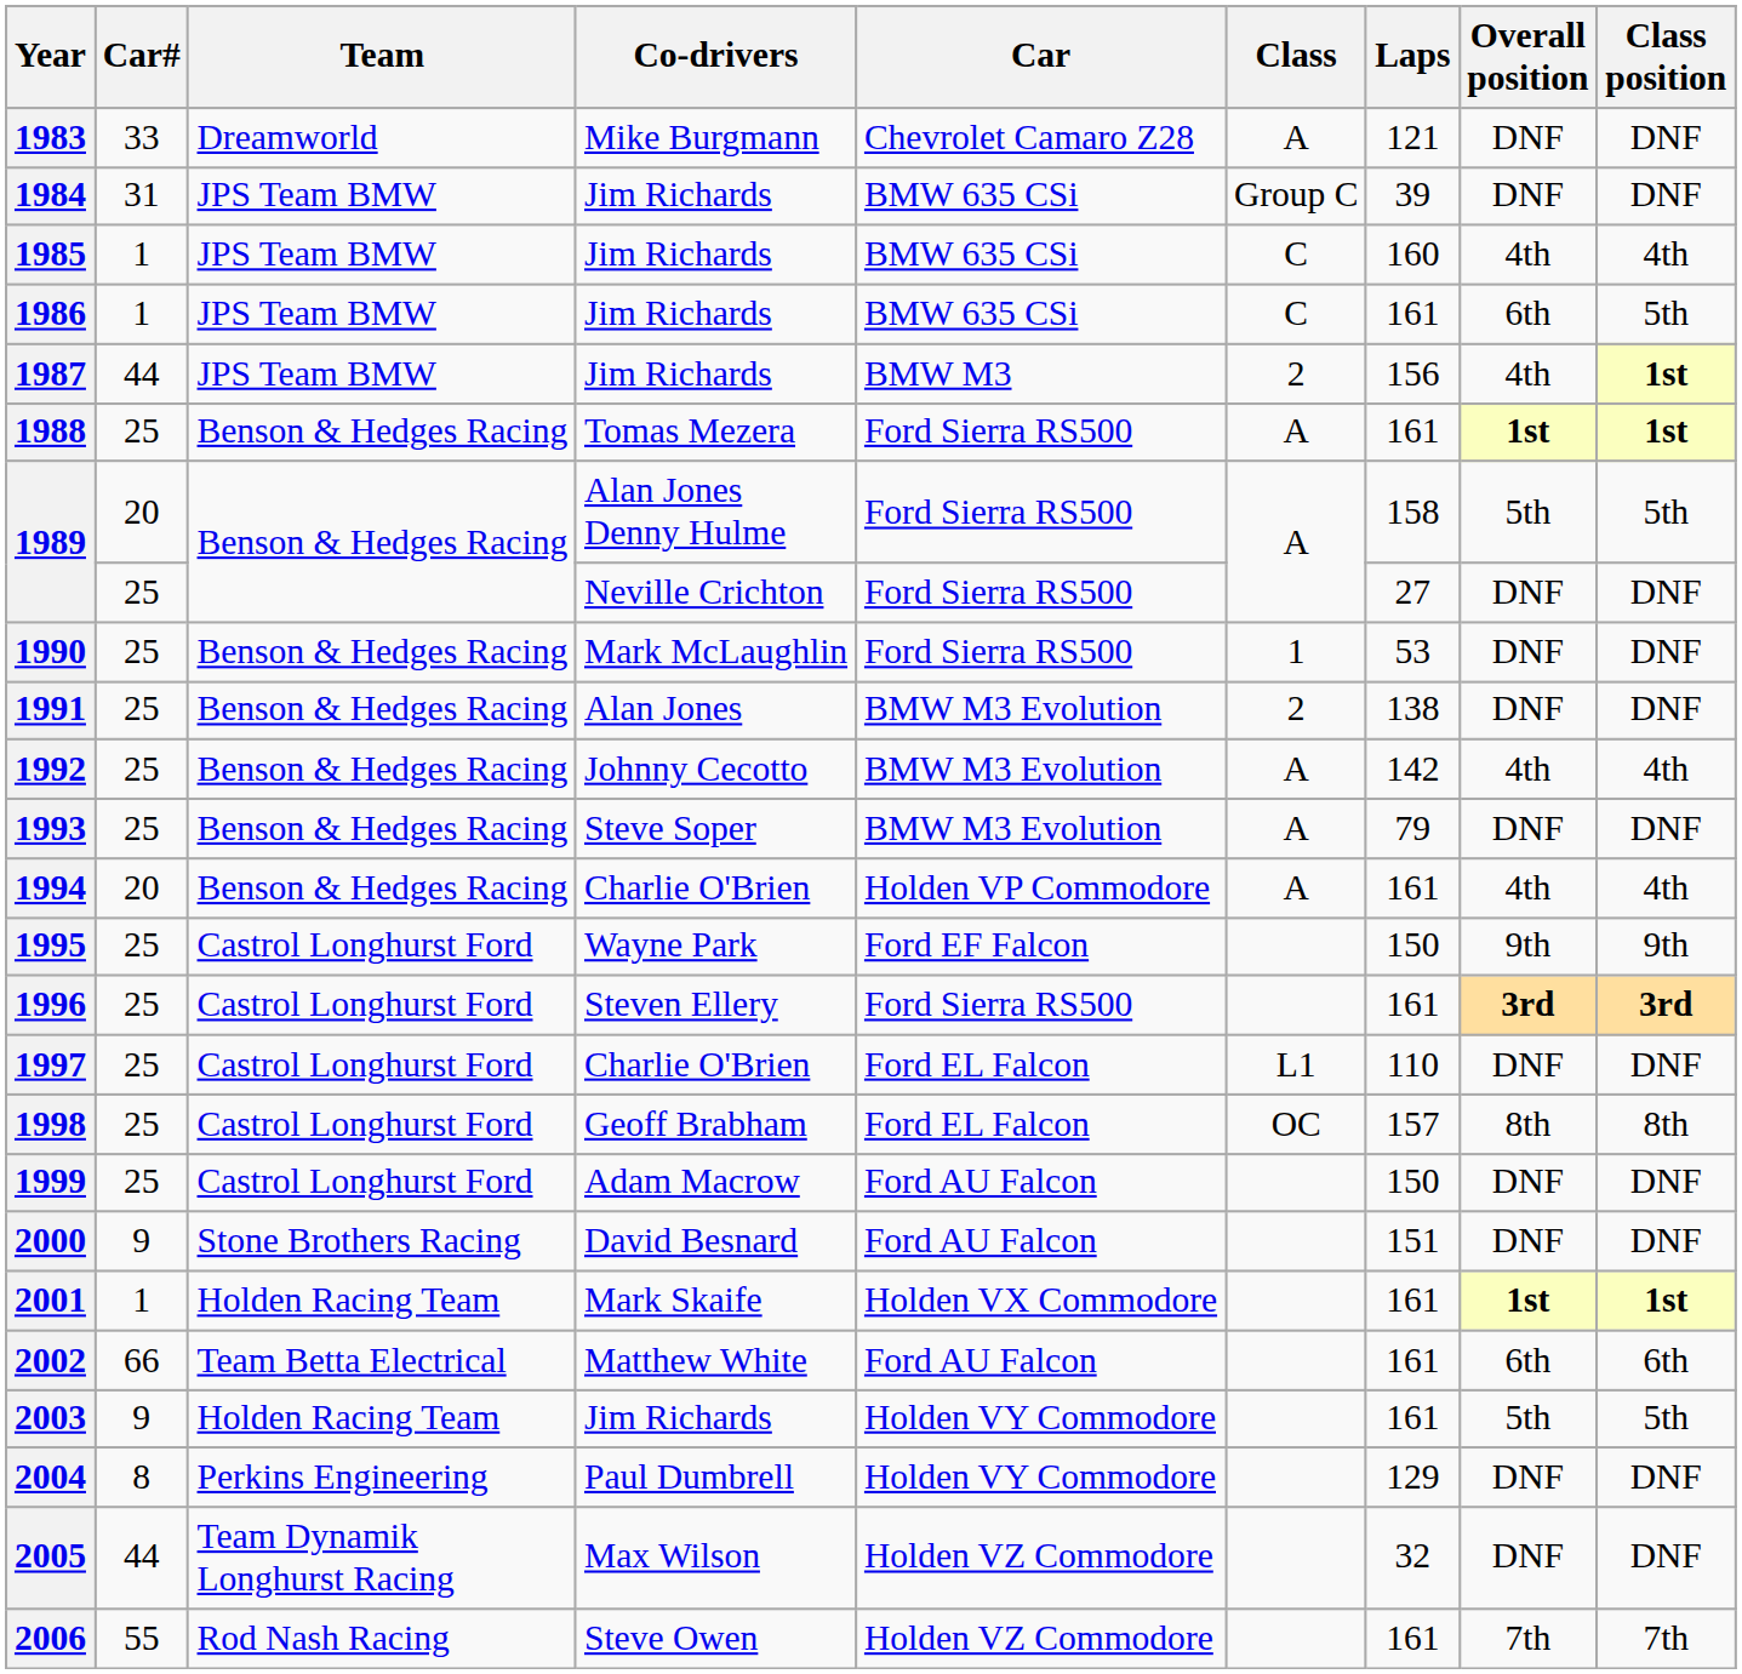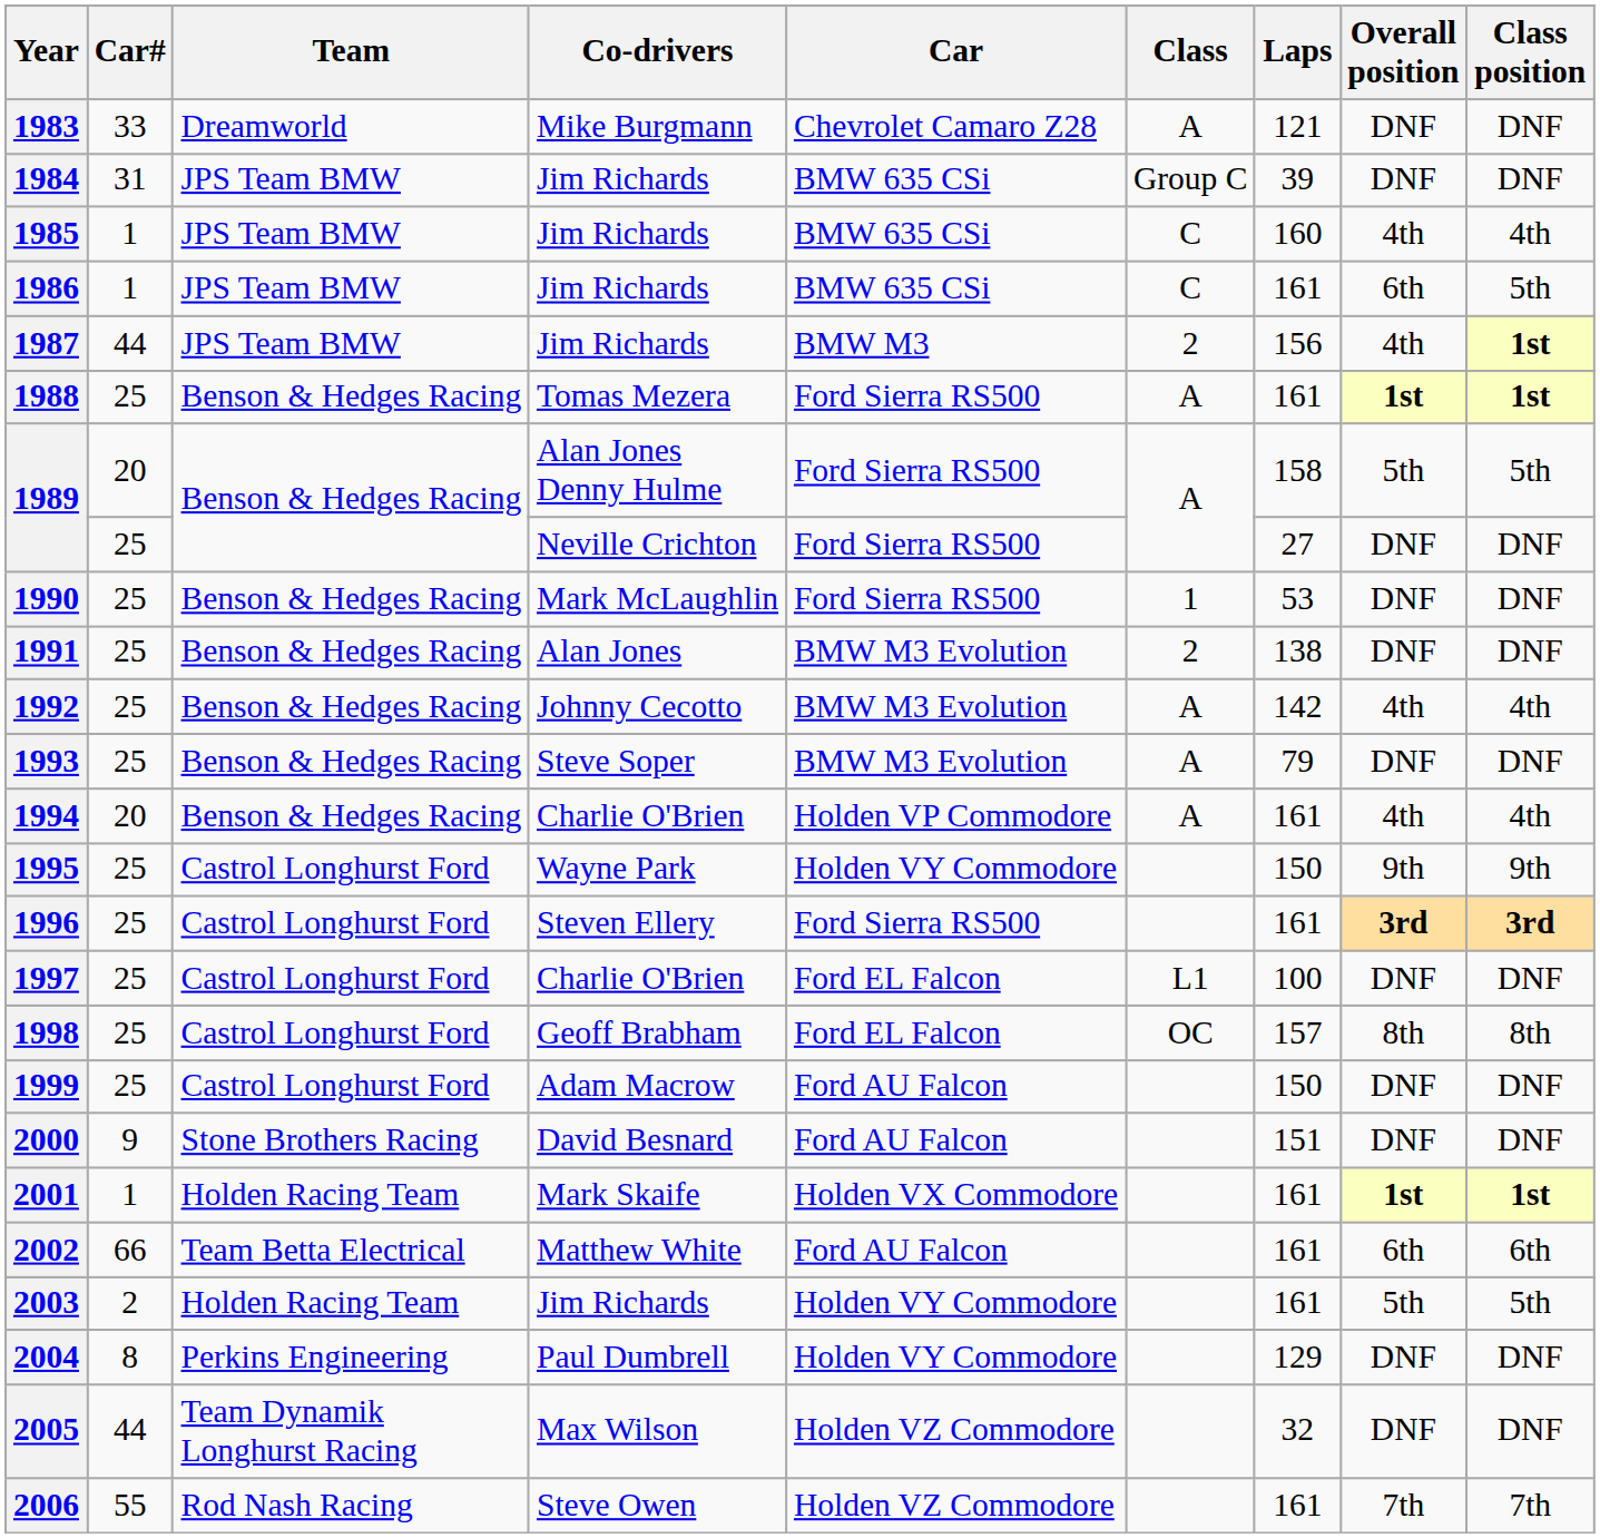 <table class="wikitable" style="font-size:90%">
 <tr>
 <th>Year</th>
 <th>Car#</th>
 <th>Team</th>
 <th>Co-drivers</th>
 <th>Car</th>
 <th>Class</th>
 <th>Laps</th>
 <th>Overall<br>position</th>
 <th>Class<br>position</th>
 </tr>
 <tr align="center">
 <th><a href='#'>1983</a></th>
 <td>33</td>
 <td align="left"> <a href='#'>Dreamworld</a></td>
 <td align="left"> <a href='#'>Mike Burgmann</a></td>
 <td align="left"><a href='#'>Chevrolet Camaro Z28</a></td>
 <td>A</td>
 <td>121</td>
 <td>DNF</td>
 <td>DNF</td>
 </tr>
 <tr align="center">
 <th><a href='#'>1984</a></th>
 <td>31</td>
 <td align="left"> <a href='#'>JPS Team BMW</a></td>
 <td align="left"> <a href='#'>Jim Richards</a></td>
 <td align="left"><a href='#'>BMW 635 CSi</a></td>
 <td>Group C</td>
 <td>39</td>
 <td>DNF</td>
 <td>DNF</td>
 </tr>
 <tr align="center">
 <th><a href='#'>1985</a></th>
 <td>1</td>
 <td align="left"> <a href='#'>JPS Team BMW</a></td>
 <td align="left"> <a href='#'>Jim Richards</a></td>
 <td align="left"><a href='#'>BMW 635 CSi</a></td>
 <td>C</td>
 <td>160</td>
 <td>4th</td>
 <td>4th</td>
 </tr>
 <tr align="center">
 <th><a href='#'>1986</a></th>
 <td>1</td>
 <td align="left"> <a href='#'>JPS Team BMW</a></td>
 <td align="left"> <a href='#'>Jim Richards</a></td>
 <td align="left"><a href='#'>BMW 635 CSi</a></td>
 <td>C</td>
 <td>161</td>
 <td>6th</td>
 <td>5th</td>
 </tr>
 <tr align="center">
 <th><a href='#'>1987</a></th>
 <td>44</td>
 <td align="left"> <a href='#'>JPS Team BMW</a></td>
 <td align="left"> <a href='#'>Jim Richards</a></td>
 <td align="left"><a href='#'>BMW M3</a></td>
 <td>2</td>
 <td>156</td>
 <td>4th</td>
 <td style="background:#fbffbf;"><strong>1st</strong></td>
 </tr>
 <tr align="center">
 <th><a href='#'>1988</a></th>
 <td>25</td>
 <td align="left"> <a href='#'>Benson & Hedges Racing</a></td>
 <td align="left"> <a href='#'>Tomas Mezera</a></td>
 <td align="left"><a href='#'>Ford Sierra RS500</a></td>
 <td>A</td>
 <td>161</td>
 <td style="background:#fbffbf;"><strong>1st</strong></td>
 <td style="background:#fbffbf;"><strong>1st</strong></td>
 </tr>
 <tr align="center">
 <th rowspan=2><a href='#'>1989</a></th>
 <td>20</td>
 <td align="left" rowspan=2> <a href='#'>Benson & Hedges Racing</a></td>
 <td align="left"> <a href='#'>Alan Jones</a><br> <a href='#'>Denny Hulme</a></td>
 <td align="left"><a href='#'>Ford Sierra RS500</a></td>
 <td rowspan=2>A</td>
 <td>158</td>
 <td>5th</td>
 <td>5th</td>
 </tr>
 <tr align="center">
 <td>25</td>
 <td align="left"> <a href='#'>Neville Crichton</a></td>
 <td align="left"><a href='#'>Ford Sierra RS500</a></td>
 <td>27</td>
 <td align="centre">DNF</td>
 <td align="centre">DNF</td>
 </tr>
 <tr align="center">
 <th><a href='#'>1990</a></th>
 <td>25</td>
 <td align="left"> <a href='#'>Benson & Hedges Racing</a></td>
 <td align="left"> <a href='#'>Mark McLaughlin</a></td>
 <td align="left"><a href='#'>Ford Sierra RS500</a></td>
 <td>1</td>
 <td>53</td>
 <td>DNF</td>
 <td>DNF</td>
 </tr>
 <tr align="center">
 <th><a href='#'>1991</a></th>
 <td>25</td>
 <td align="left"> <a href='#'>Benson & Hedges Racing</a></td>
 <td align="left"> <a href='#'>Alan Jones</a></td>
 <td align="left"><a href='#'>BMW M3 Evolution</a></td>
 <td>2</td>
 <td>138</td>
 <td>DNF</td>
 <td>DNF</td>
 </tr>
 <tr align="center">
 <th><a href='#'>1992</a></th>
 <td>25</td>
 <td align="left"> <a href='#'>Benson & Hedges Racing</a></td>
 <td align="left"> <a href='#'>Johnny Cecotto</a></td>
 <td align="left"><a href='#'>BMW M3 Evolution</a></td>
 <td>A</td>
 <td>142</td>
 <td>4th</td>
 <td>4th</td>
 </tr>
 <tr align="center">
 <th><a href='#'>1993</a></th>
 <td>25</td>
 <td align="left"> <a href='#'>Benson & Hedges Racing</a></td>
 <td align="left"> <a href='#'>Steve Soper</a></td>
 <td align="left"><a href='#'>BMW M3 Evolution</a></td>
 <td>A</td>
 <td>79</td>
 <td>DNF</td>
 <td>DNF</td>
 </tr>
 <tr align="center">
 <th><a href='#'>1994</a></th>
 <td>20</td>
 <td align="left"> <a href='#'>Benson & Hedges Racing</a></td>
 <td align="left"> <a href='#'>Charlie O'Brien</a></td>
 <td align="left"><a href='#'>Holden VP Commodore</a></td>
 <td>A</td>
 <td>161</td>
 <td>4th</td>
 <td>4th</td>
 </tr>
 <tr align="center">
 <th><a href='#'>1995</a></th>
 <td>25</td>
 <td align="left"> <a href='#'>Castrol Longhurst Ford</a></td>
 <td align="left"> <a href='#'>Wayne Park</a></td>
-<td align="left"><a href='#'>Ford EF Falcon</a></td>
+<td align="left"><a href='#'>Holden VY Commodore</a></td>
 <td></td>
 <td>150</td>
 <td>9th</td>
 <td>9th</td>
 </tr>
 <tr align="center">
 <th><a href='#'>1996</a></th>
 <td>25</td>
 <td align="left"> <a href='#'>Castrol Longhurst Ford</a></td>
 <td align="left"> <a href='#'>Steven Ellery</a></td>
 <td align="left"><a href='#'>Ford Sierra RS500</a></td>
 <td></td>
 <td>161</td>
 <td style="background:#ffdf9f;"><strong>3rd</strong></td>
 <td style="background:#ffdf9f;"><strong>3rd</strong></td>
 </tr>
 <tr align="center">
 <th><a href='#'>1997</a></th>
 <td>25</td>
 <td align="left"> <a href='#'>Castrol Longhurst Ford</a></td>
 <td align="left"> <a href='#'>Charlie O'Brien</a></td>
 <td align="left"><a href='#'>Ford EL Falcon</a></td>
 <td>L1</td>
-<td>110</td>
+<td>100</td>
 <td>DNF</td>
 <td>DNF</td>
 </tr>
 <tr align="center">
 <th><a href='#'>1998</a></th>
 <td>25</td>
 <td align="left"> <a href='#'>Castrol Longhurst Ford</a></td>
 <td align="left"> <a href='#'>Geoff Brabham</a></td>
 <td align="left"><a href='#'>Ford EL Falcon</a></td>
 <td>OC</td>
 <td>157</td>
 <td>8th</td>
 <td>8th</td>
 </tr>
 <tr align="center">
 <th><a href='#'>1999</a></th>
 <td>25</td>
 <td align="left"> <a href='#'>Castrol Longhurst Ford</a></td>
 <td align="left"> <a href='#'>Adam Macrow</a></td>
 <td align="left"><a href='#'>Ford AU Falcon</a></td>
 <td></td>
 <td>150</td>
 <td>DNF</td>
 <td>DNF</td>
 </tr>
 <tr align="center">
 <th><a href='#'>2000</a></th>
 <td>9</td>
 <td align="left"> <a href='#'>Stone Brothers Racing</a></td>
 <td align="left"> <a href='#'>David Besnard</a></td>
 <td align="left"><a href='#'>Ford AU Falcon</a></td>
 <td></td>
 <td>151</td>
 <td>DNF</td>
 <td>DNF</td>
 </tr>
 <tr align="center">
 <th><a href='#'>2001</a></th>
 <td>1</td>
 <td align="left"> <a href='#'>Holden Racing Team</a></td>
 <td align="left"> <a href='#'>Mark Skaife</a></td>
 <td align="left"><a href='#'>Holden VX Commodore</a></td>
 <td></td>
 <td>161</td>
 <td style="background:#fbffbf;"><strong>1st</strong></td>
 <td style="background:#fbffbf;"><strong>1st</strong></td>
 </tr>
 <tr align="center">
 <th><a href='#'>2002</a></th>
 <td>66</td>
 <td align="left"> <a href='#'>Team Betta Electrical</a></td>
 <td align="left"> <a href='#'>Matthew White</a></td>
 <td align="left"><a href='#'>Ford AU Falcon</a></td>
 <td></td>
 <td>161</td>
 <td>6th</td>
 <td>6th</td>
 </tr>
 <tr align="center">
 <th><a href='#'>2003</a></th>
-<td>9</td>
+<td>2</td>
 <td align="left"> <a href='#'>Holden Racing Team</a></td>
 <td align="left"> <a href='#'>Jim Richards</a></td>
 <td align="left"><a href='#'>Holden VY Commodore</a></td>
 <td></td>
 <td>161</td>
 <td>5th</td>
 <td>5th</td>
 </tr>
 <tr align="center">
 <th><a href='#'>2004</a></th>
 <td>8</td>
 <td align="left"> <a href='#'>Perkins Engineering</a></td>
 <td align="left"> <a href='#'>Paul Dumbrell</a></td>
 <td align="left"><a href='#'>Holden VY Commodore</a></td>
 <td></td>
 <td>129</td>
 <td>DNF</td>
 <td>DNF</td>
 </tr>
 <tr align="center">
 <th><a href='#'>2005</a></th>
 <td>44</td>
 <td align="left"> <a href='#'>Team Dynamik</a><br> <a href='#'>Longhurst Racing</a></td>
 <td align="left"> <a href='#'>Max Wilson</a></td>
 <td align="left"><a href='#'>Holden VZ Commodore</a></td>
 <td></td>
 <td>32</td>
 <td>DNF</td>
 <td>DNF</td>
 </tr>
 <tr align="center">
 <th><a href='#'>2006</a></th>
 <td>55</td>
 <td align="left"> <a href='#'>Rod Nash Racing</a></td>
 <td align="left"> <a href='#'>Steve Owen</a></td>
 <td align="left"><a href='#'>Holden VZ Commodore</a></td>
 <td></td>
 <td>161</td>
 <td>7th</td>
 <td>7th</td>
 </tr>
 </table>
